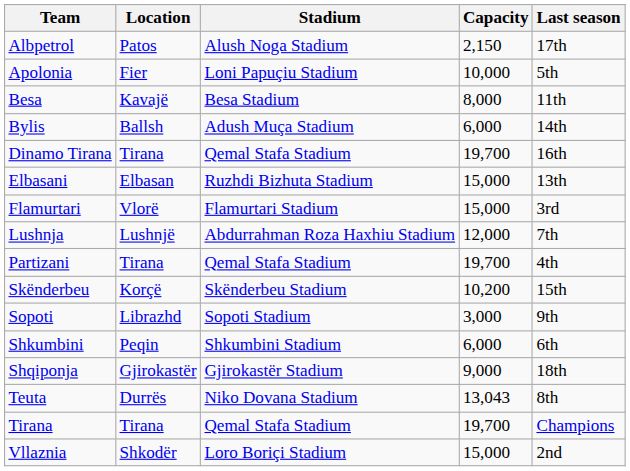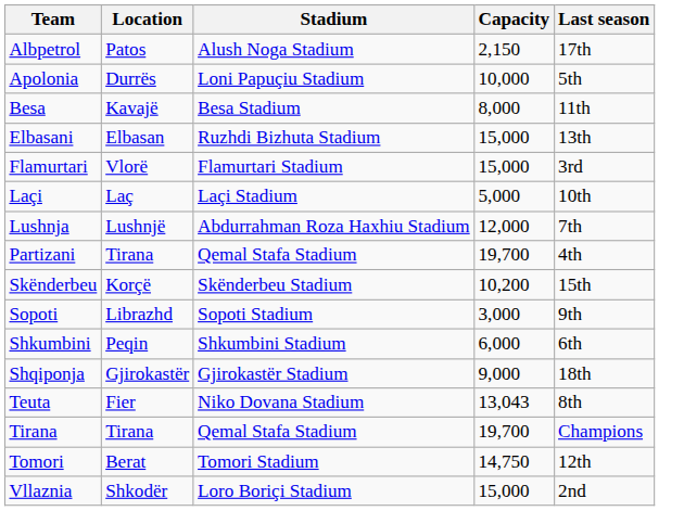 <table class="wikitable sortable">
 <tr>
 <th>Team</th>
 <th>Location</th>
 <th>Stadium</th>
 <th>Capacity</th>
 <th>Last season</th>
 </tr>
 <tr>
 <td><a href='#'>Albpetrol</a></td>
 <td><a href='#'>Patos</a></td>
 <td><a href='#'>Alush Noga Stadium</a></td>
 <td>2,150</td>
 <td>17th</td>
 </tr>
 <tr>
 <td><a href='#'>Apolonia</a></td>
-<td><a href='#'>Fier</a></td>
+<td><a href='#'>Durrës</a></td>
 <td><a href='#'>Loni Papuçiu Stadium</a></td>
 <td>10,000</td>
 <td>5th</td>
 </tr>
 <tr>
 <td><a href='#'>Besa</a></td>
 <td><a href='#'>Kavajë</a></td>
 <td><a href='#'>Besa Stadium</a></td>
 <td>8,000</td>
 <td>11th</td>
-</tr>
-<tr>
-<td><a href='#'>Bylis</a></td>
-<td><a href='#'>Ballsh</a></td>
-<td><a href='#'>Adush Muça Stadium</a></td>
-<td>6,000</td>
-<td>14th</td>
-</tr>
-<tr>
-<td><a href='#'>Dinamo Tirana</a></td>
-<td><a href='#'>Tirana</a></td>
-<td><a href='#'>Qemal Stafa Stadium</a></td>
-<td>19,700</td>
-<td>16th</td>
 </tr>
 <tr>
 <td><a href='#'>Elbasani</a></td>
 <td><a href='#'>Elbasan</a></td>
 <td><a href='#'>Ruzhdi Bizhuta Stadium</a></td>
 <td>15,000</td>
 <td>13th</td>
 </tr>
 <tr>
 <td><a href='#'>Flamurtari</a></td>
 <td><a href='#'>Vlorë</a></td>
 <td><a href='#'>Flamurtari Stadium</a></td>
 <td>15,000</td>
 <td>3rd</td>
+</tr>
+<tr>
+<td><a href='#'>Laçi</a></td>
+<td><a href='#'>Laç</a></td>
+<td><a href='#'>Laçi Stadium</a></td>
+<td>5,000</td>
+<td>10th</td>
 </tr>
 <tr>
 <td><a href='#'>Lushnja</a></td>
 <td><a href='#'>Lushnjë</a></td>
 <td><a href='#'>Abdurrahman Roza Haxhiu Stadium</a></td>
 <td>12,000</td>
 <td>7th</td>
 </tr>
 <tr>
 <td><a href='#'>Partizani</a></td>
 <td><a href='#'>Tirana</a></td>
 <td><a href='#'>Qemal Stafa Stadium</a></td>
 <td>19,700</td>
 <td>4th</td>
 </tr>
 <tr>
 <td><a href='#'>Skënderbeu</a></td>
 <td><a href='#'>Korçë</a></td>
 <td><a href='#'>Skënderbeu Stadium</a></td>
 <td>10,200</td>
 <td>15th</td>
 </tr>
 <tr>
 <td><a href='#'>Sopoti</a></td>
 <td><a href='#'>Librazhd</a></td>
 <td><a href='#'>Sopoti Stadium</a></td>
 <td>3,000</td>
 <td>9th</td>
 </tr>
 <tr>
 <td><a href='#'>Shkumbini</a></td>
 <td><a href='#'>Peqin</a></td>
 <td><a href='#'>Shkumbini Stadium</a></td>
 <td>6,000</td>
 <td>6th</td>
 </tr>
 <tr>
 <td><a href='#'>Shqiponja</a></td>
 <td><a href='#'>Gjirokastër</a></td>
 <td><a href='#'>Gjirokastër Stadium</a></td>
 <td>9,000</td>
 <td>18th</td>
 </tr>
 <tr>
 <td><a href='#'>Teuta</a></td>
-<td><a href='#'>Durrës</a></td>
+<td><a href='#'>Fier</a></td>
 <td><a href='#'>Niko Dovana Stadium</a></td>
 <td>13,043</td>
 <td>8th</td>
 </tr>
 <tr>
 <td><a href='#'>Tirana</a></td>
 <td><a href='#'>Tirana</a></td>
 <td><a href='#'>Qemal Stafa Stadium</a></td>
 <td>19,700</td>
 <td><a href='#'>Champions</a></td>
 </tr>
 <tr>
+<td><a href='#'>Tomori</a></td>
+<td><a href='#'>Berat</a></td>
+<td><a href='#'>Tomori Stadium</a></td>
+<td>14,750</td>
+<td>12th</td>
+</tr>
+<tr>
 <td><a href='#'>Vllaznia</a></td>
 <td><a href='#'>Shkodër</a></td>
 <td><a href='#'>Loro Boriçi Stadium</a></td>
 <td>15,000</td>
 <td>2nd</td>
 </tr>
 </table>
